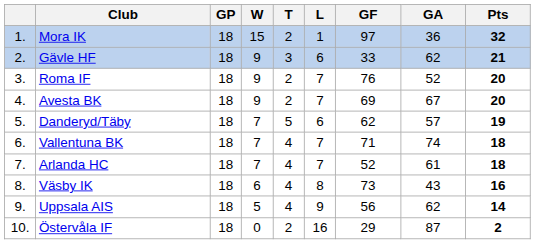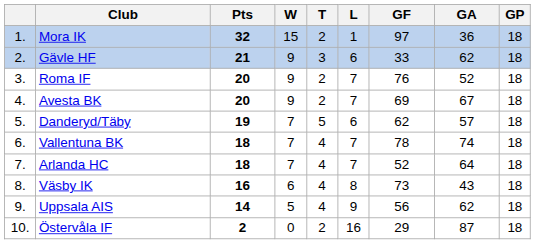 <table class="wikitable">
 <tr>
 <th width="30"></th>
 <th width="200">Club</th>
-<th width="30">GP</th>
+<th width="70">Pts</th>
 <th width="30">W</th>
 <th width="30">T</th>
 <th width="30">L</th>
 <th width="70">GF</th>
 <th width="70">GA</th>
-<th width="70">Pts</th>
+<th width="30">GP</th>
 </tr>
 <tr bgcolor="#BCD2EE" align="center">
 <td>1.</td>
 <td align="left"><a href='#'>Mora IK</a></td>
-<td>18</td>
+<td><strong>32</strong></td>
 <td>15</td>
 <td>2</td>
 <td>1</td>
 <td>97</td>
 <td>36</td>
-<td><strong>32</strong></td>
+<td>18</td>
 </tr>
 <tr bgcolor="#BCD2EE" align="center">
 <td>2.</td>
 <td align="left"><a href='#'>Gävle HF</a></td>
-<td>18</td>
+<td><strong>21</strong></td>
 <td>9</td>
 <td>3</td>
 <td>6</td>
 <td>33</td>
 <td>62</td>
-<td><strong>21</strong></td>
+<td>18</td>
 </tr>
 <tr bgcolor="#FFFFFF" align="center">
 <td>3.</td>
 <td align="left"><a href='#'>Roma IF</a></td>
-<td>18</td>
+<td><strong>20</strong></td>
 <td>9</td>
 <td>2</td>
 <td>7</td>
 <td>76</td>
 <td>52</td>
-<td><strong>20</strong></td>
+<td>18</td>
 </tr>
 <tr bgcolor="#FFFFFF" align="center">
 <td>4.</td>
 <td align="left"><a href='#'>Avesta BK</a></td>
-<td>18</td>
+<td><strong>20</strong></td>
 <td>9</td>
 <td>2</td>
 <td>7</td>
 <td>69</td>
 <td>67</td>
-<td><strong>20</strong></td>
+<td>18</td>
 </tr>
 <tr bgcolor="#FFFFFF" align="center">
 <td>5.</td>
 <td align="left"><a href='#'>Danderyd/Täby</a></td>
-<td>18</td>
+<td><strong>19</strong></td>
 <td>7</td>
 <td>5</td>
 <td>6</td>
 <td>62</td>
 <td>57</td>
-<td><strong>19</strong></td>
+<td>18</td>
 </tr>
 <tr bgcolor="#FFFFFF" align="center">
 <td>6.</td>
 <td align="left"><a href='#'>Vallentuna BK</a></td>
-<td>18</td>
+<td><strong>18</strong></td>
 <td>7</td>
 <td>4</td>
 <td>7</td>
-<td>71</td>
+<td>78</td>
 <td>74</td>
-<td><strong>18</strong></td>
+<td>18</td>
 </tr>
 <tr bgcolor="#FFFFFF" align="center">
 <td>7.</td>
 <td align="left"><a href='#'>Arlanda HC</a></td>
-<td>18</td>
+<td><strong>18</strong></td>
 <td>7</td>
 <td>4</td>
 <td>7</td>
 <td>52</td>
-<td>61</td>
-<td><strong>18</strong></td>
+<td>64</td>
+<td>18</td>
 </tr>
 <tr bgcolor="#FFFFFF" align="center">
 <td>8.</td>
 <td align="left"><a href='#'>Väsby IK</a></td>
-<td>18</td>
+<td><strong>16</strong></td>
 <td>6</td>
 <td>4</td>
 <td>8</td>
 <td>73</td>
 <td>43</td>
-<td><strong>16</strong></td>
+<td>18</td>
 </tr>
 <tr bgcolor="#FFFFFF" align="center">
 <td>9.</td>
 <td align="left"><a href='#'>Uppsala AIS</a></td>
-<td>18</td>
+<td><strong>14</strong></td>
 <td>5</td>
 <td>4</td>
 <td>9</td>
 <td>56</td>
 <td>62</td>
-<td><strong>14</strong></td>
+<td>18</td>
 </tr>
 <tr bgcolor="#FFFFFF" align="center">
 <td>10.</td>
 <td align="left"><a href='#'>Östervåla IF</a></td>
-<td>18</td>
+<td><strong>2</strong></td>
 <td>0</td>
 <td>2</td>
 <td>16</td>
 <td>29</td>
 <td>87</td>
-<td><strong>2</strong></td>
+<td>18</td>
 </tr>
 </table>
